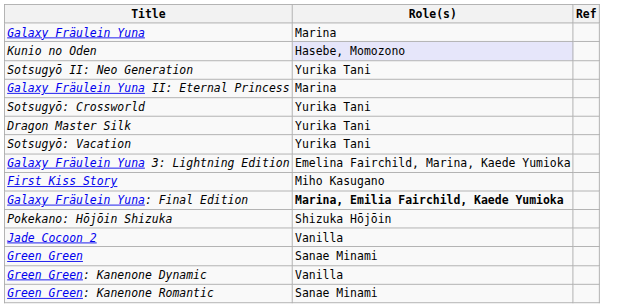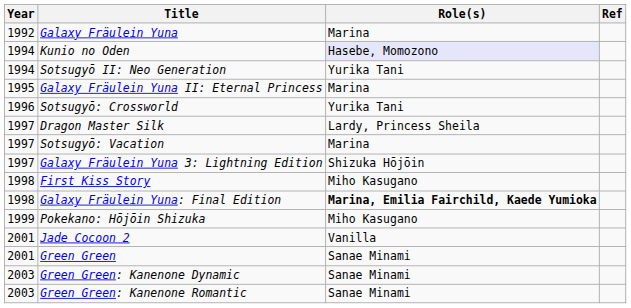 <table class="wikitable">
 <tr>
+<th>Year</th>
 <th>Title</th>
 <th>Role(s)</th>
 <th>Ref</th>
 </tr>
 <tr>
+<td>1992</td>
 <td><em><a href='#'>Galaxy Fräulein Yuna</a></em></td>
 <td>Marina</td>
 <td></td>
 </tr>
 <tr>
+<td>1994</td>
 <td><em>Kunio no Oden</em></td>
 <td style="background: lavender;">Hasebe, Momozono</td>
 <td></td>
 </tr>
 <tr>
+<td>1994</td>
 <td><em>Sotsugyō II: Neo Generation</em></td>
 <td>Yurika Tani</td>
 <td></td>
 </tr>
 <tr>
+<td>1995</td>
 <td><em><a href='#'>Galaxy Fräulein Yuna</a> II: Eternal Princess</em></td>
 <td>Marina</td>
 <td></td>
 </tr>
 <tr>
+<td>1996</td>
 <td><em>Sotsugyō: Crossworld</em></td>
 <td>Yurika Tani</td>
 <td></td>
 </tr>
 <tr>
+<td>1997</td>
 <td><em>Dragon Master Silk</em></td>
-<td>Yurika Tani</td>
+<td>Lardy, Princess Sheila</td>
 <td></td>
 </tr>
 <tr>
+<td>1997</td>
 <td><em>Sotsugyō: Vacation</em></td>
-<td>Yurika Tani</td>
+<td>Marina</td>
 <td></td>
 </tr>
 <tr>
+<td>1997</td>
 <td><em><a href='#'>Galaxy Fräulein Yuna</a> 3: Lightning Edition</em></td>
-<td>Emelina Fairchild, Marina, Kaede Yumioka</td>
+<td>Shizuka Hōjōin</td>
 <td></td>
 </tr>
 <tr>
+<td>1998</td>
 <td><em><a href='#'>First Kiss Story</a></em></td>
 <td>Miho Kasugano</td>
 <td></td>
 </tr>
 <tr>
+<td>1998</td>
 <td><em><a href='#'>Galaxy Fräulein Yuna</a>: Final Edition</em></td>
 <td><strong>Marina, Emilia Fairchild, Kaede Yumioka</strong></td>
 <td></td>
 </tr>
 <tr>
+<td>1999</td>
 <td><em>Pokekano: Hōjōin Shizuka</em></td>
-<td>Shizuka Hōjōin</td>
+<td>Miho Kasugano</td>
 <td></td>
 </tr>
 <tr>
+<td>2001</td>
 <td><em><a href='#'>Jade Cocoon 2</a></em></td>
 <td>Vanilla</td>
 <td></td>
 </tr>
 <tr>
+<td>2001</td>
 <td><em><a href='#'>Green Green</a></em></td>
 <td>Sanae Minami</td>
 <td></td>
 </tr>
 <tr>
+<td>2003</td>
 <td><em><a href='#'>Green Green</a>: Kanenone Dynamic</em></td>
-<td>Vanilla</td>
+<td>Sanae Minami</td>
 <td></td>
 </tr>
 <tr>
+<td>2003</td>
 <td><em><a href='#'>Green Green</a>: Kanenone Romantic</em></td>
 <td>Sanae Minami</td>
 <td></td>
 </tr>
 </table>
